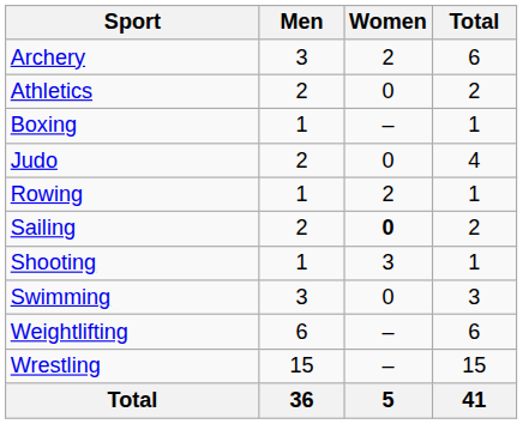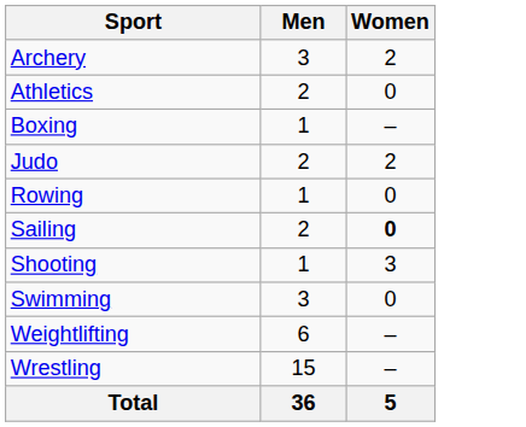 <table class="wikitable sortable" style="text-align:center;">
 <tr>
 <th width=180>Sport</th>
 <th width=55>Men</th>
 <th width=55>Women</th>
-<th width=55>Total</th>
 </tr>
 <tr>
 <td align=left><a href='#'>Archery</a></td>
 <td>3</td>
 <td>2</td>
-<td>6</td>
 </tr>
 <tr>
 <td align=left><a href='#'>Athletics</a></td>
 <td>2</td>
 <td>0</td>
-<td>2</td>
 </tr>
 <tr>
 <td align=left><a href='#'>Boxing</a></td>
 <td>1</td>
 <td>–</td>
-<td>1</td>
 </tr>
 <tr>
 <td align=left><a href='#'>Judo</a></td>
 <td>2</td>
-<td>0</td>
-<td>4</td>
+<td>2</td>
 </tr>
 <tr>
 <td align=left><a href='#'>Rowing</a></td>
 <td>1</td>
-<td>2</td>
-<td>1</td>
+<td>0</td>
 </tr>
 <tr>
 <td align=left><a href='#'>Sailing</a></td>
 <td>2</td>
 <td><strong>0</strong></td>
-<td>2</td>
 </tr>
 <tr>
 <td align=left><a href='#'>Shooting</a></td>
 <td>1</td>
 <td>3</td>
-<td>1</td>
 </tr>
 <tr>
 <td align=left><a href='#'>Swimming</a></td>
 <td>3</td>
 <td>0</td>
-<td>3</td>
 </tr>
 <tr>
 <td align=left><a href='#'>Weightlifting</a></td>
 <td>6</td>
 <td>–</td>
-<td>6</td>
 </tr>
 <tr>
 <td align=left><a href='#'>Wrestling</a></td>
 <td>15</td>
 <td>–</td>
-<td>15</td>
 </tr>
 <tr>
 <th>Total</th>
 <th>36</th>
 <th>5</th>
-<th>41</th>
 </tr>
 </table>
